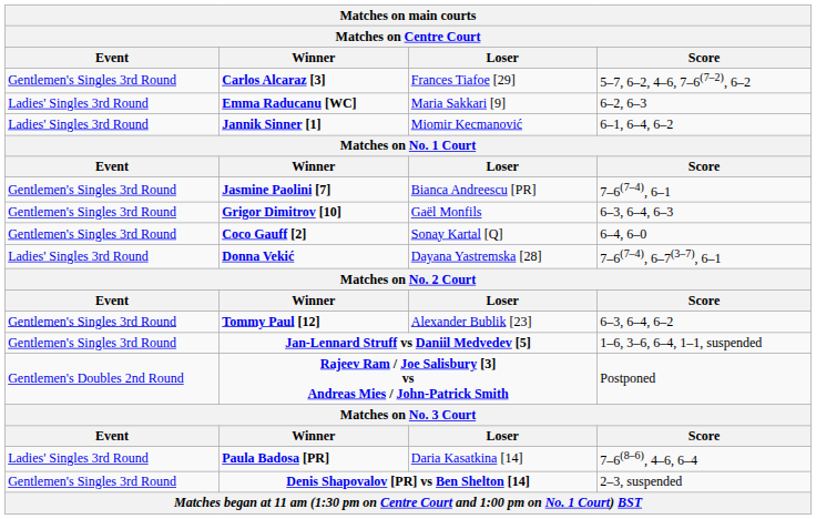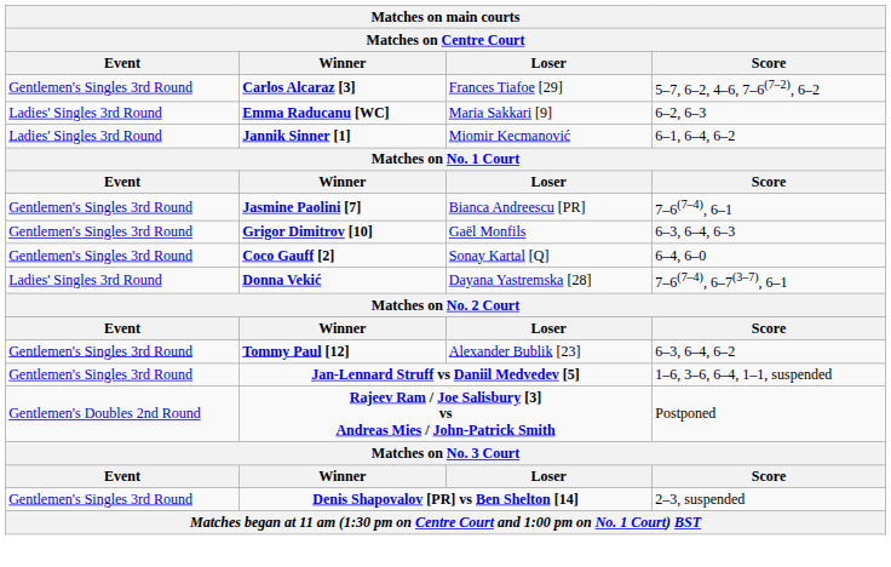 <table class="wikitable collapsible uncollapsed" style="margin:auto;">
 <tr>
 <th colspan="4" style="white-space:nowrap;">Matches on main courts</th>
 </tr>
 <tr>
 <th colspan="4">Matches on <a href='#'>Centre Court</a></th>
 </tr>
 <tr>
 <th width="250">Event</th>
 <th width="220">Winner</th>
 <th width="220">Loser</th>
 <th width="250">Score</th>
 </tr>
 <tr>
 <td><a href='#'>Gentlemen's Singles 3rd Round</a></td>
 <td><strong> <a href='#'>Carlos Alcaraz</a> [3]</strong></td>
 <td> <a href='#'>Frances Tiafoe</a> [29]</td>
 <td>5–7,  6–2, 4–6, 7–6<sup>(7–2)</sup>, 6–2</td>
 </tr>
 <tr>
 <td><a href='#'>Ladies' Singles 3rd Round</a></td>
 <td><strong> <a href='#'>Emma Raducanu</a> [WC]</strong></td>
 <td> <a href='#'>Maria Sakkari</a> [9]</td>
 <td>6–2, 6–3</td>
 </tr>
 <tr>
 <td><a href='#'>Ladies' Singles 3rd Round</a></td>
 <td><strong> <a href='#'>Jannik Sinner</a> [1]</strong></td>
 <td> <a href='#'>Miomir Kecmanović</a></td>
 <td>6–1, 6–4, 6–2</td>
 </tr>
 <tr>
 <th colspan="4">Matches on <a href='#'>No. 1 Court</a></th>
 </tr>
 <tr>
 <th width="220">Event</th>
 <th width="220">Winner</th>
 <th width="220">Loser</th>
 <th width="250">Score</th>
 </tr>
 <tr>
 <td><a href='#'>Gentlemen's Singles 3rd Round</a></td>
 <td><strong> <a href='#'>Jasmine Paolini</a> [7]</strong></td>
 <td> <a href='#'>Bianca Andreescu</a> [PR]</td>
 <td>7–6<sup>(7–4)</sup>, 6–1</td>
 </tr>
 <tr>
 <td><a href='#'>Gentlemen's Singles 3rd Round</a></td>
 <td><strong> <a href='#'>Grigor Dimitrov</a> [10]</strong></td>
 <td> <a href='#'>Gaël Monfils</a></td>
 <td>6–3, 6–4, 6–3</td>
 </tr>
 <tr>
 <td><a href='#'>Gentlemen's Singles 3rd Round</a></td>
 <td><strong> <a href='#'>Coco Gauff</a> [2]</strong></td>
 <td> <a href='#'>Sonay Kartal</a> [Q]</td>
 <td>6–4, 6–0</td>
 </tr>
 <tr>
 <td><a href='#'>Ladies' Singles 3rd Round</a></td>
 <td><strong> <a href='#'>Donna Vekić</a></strong></td>
 <td> <a href='#'>Dayana Yastremska</a> [28]</td>
 <td>7–6<sup>(7–4)</sup>, 6–7<sup>(3–7)</sup>, 6–1</td>
 </tr>
 <tr>
 <th colspan="4">Matches on <a href='#'>No. 2 Court</a></th>
 </tr>
 <tr>
 <th width="250">Event</th>
 <th width="220">Winner</th>
 <th width="220">Loser</th>
 <th width="220">Score</th>
 </tr>
 <tr>
 <td><a href='#'>Gentlemen's Singles 3rd Round</a></td>
 <td><strong> <a href='#'>Tommy Paul</a> [12]</strong></td>
 <td> <a href='#'>Alexander Bublik</a> [23]</td>
 <td>6–3, 6–4, 6–2</td>
 </tr>
 <tr>
 <td><a href='#'>Gentlemen's Singles 3rd Round</a></td>
 <td colspan="2" align="center"><strong> <a href='#'>Jan-Lennard Struff</a> vs  <a href='#'>Daniil Medvedev</a> [5]</strong></td>
 <td>1–6, 3–6, 6–4, 1–1, suspended</td>
 </tr>
 <tr>
 <td><a href='#'>Gentlemen's Doubles 2nd Round</a></td>
 <td colspan="2" align="center"><strong> <a href='#'>Rajeev Ram</a> /  <a href='#'>Joe Salisbury</a> [3] <br>vs<br>  <a href='#'>Andreas Mies</a> /  <a href='#'>John-Patrick Smith</a></strong></td>
 <td>Postponed</td>
 </tr>
 <tr>
 <th colspan="4">Matches on <a href='#'>No. 3 Court</a></th>
 </tr>
 <tr>
 <th width="250">Event</th>
 <th width="220">Winner</th>
 <th width="220">Loser</th>
 <th width="220">Score</th>
 </tr>
 <tr>
-<td><a href='#'>Ladies' Singles 3rd Round</a></td>
-<td><strong> <a href='#'>Paula Badosa</a> [PR]</strong></td>
-<td> <a href='#'>Daria Kasatkina</a> [14]</td>
-<td>7–6<sup>(8–6)</sup>, 4–6, 6–4</td>
-</tr>
-<tr>
 <td><a href='#'>Gentlemen's Singles 3rd Round</a></td>
 <td colspan="2" align="center"><strong> <a href='#'>Denis Shapovalov</a> [PR] vs  <a href='#'>Ben Shelton</a> [14]</strong></td>
 <td>2–3, suspended</td>
 </tr>
 <tr>
 <th colspan=4><em>Matches began at 11 am (1:30 pm on <a href='#'>Centre Court</a> and 1:00 pm on <a href='#'>No. 1 Court</a>) <a href='#'>BST</a></em></th>
 </tr>
 </table>
